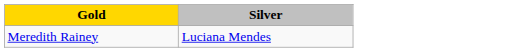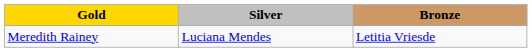 <table class="wikitable" style="text-align:left">
 <tr align="center">
 <td width=200 bgcolor=gold><strong>Gold</strong></td>
 <td width=200 bgcolor=silver><strong>Silver</strong></td>
+<td width=200 bgcolor=CC9966><strong>Bronze</strong></td>
 </tr>
 <tr>
 <td><a href='#'>Meredith Rainey</a><br><em></em></td>
 <td><a href='#'>Luciana Mendes</a><br><em></em></td>
+<td><a href='#'>Letitia Vriesde</a><br><em></em></td>
 </tr>
 </table>
